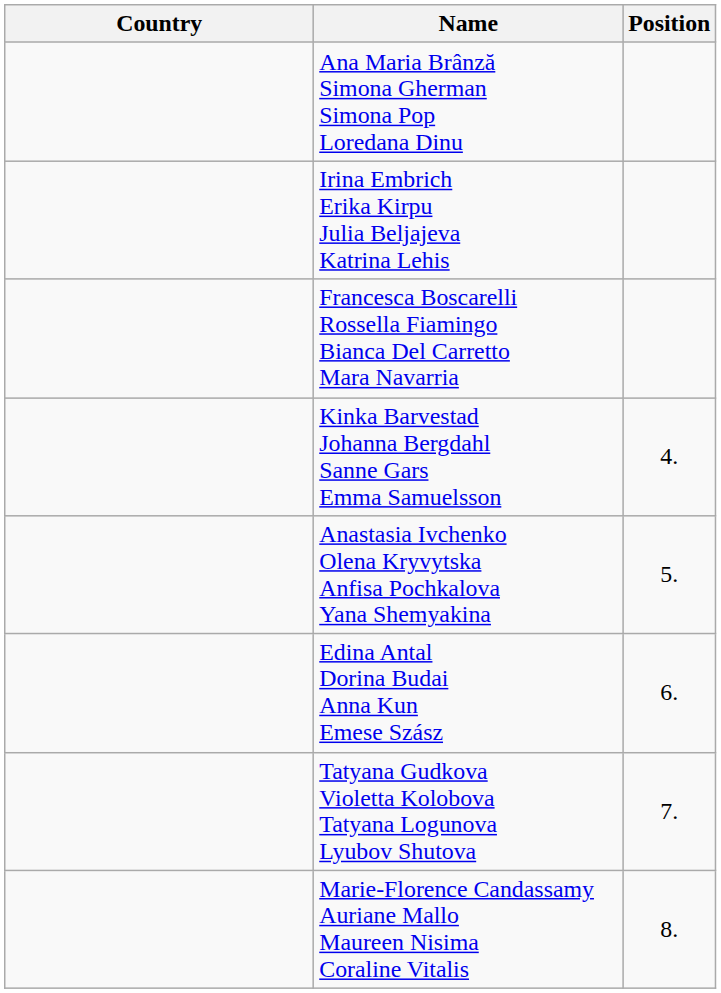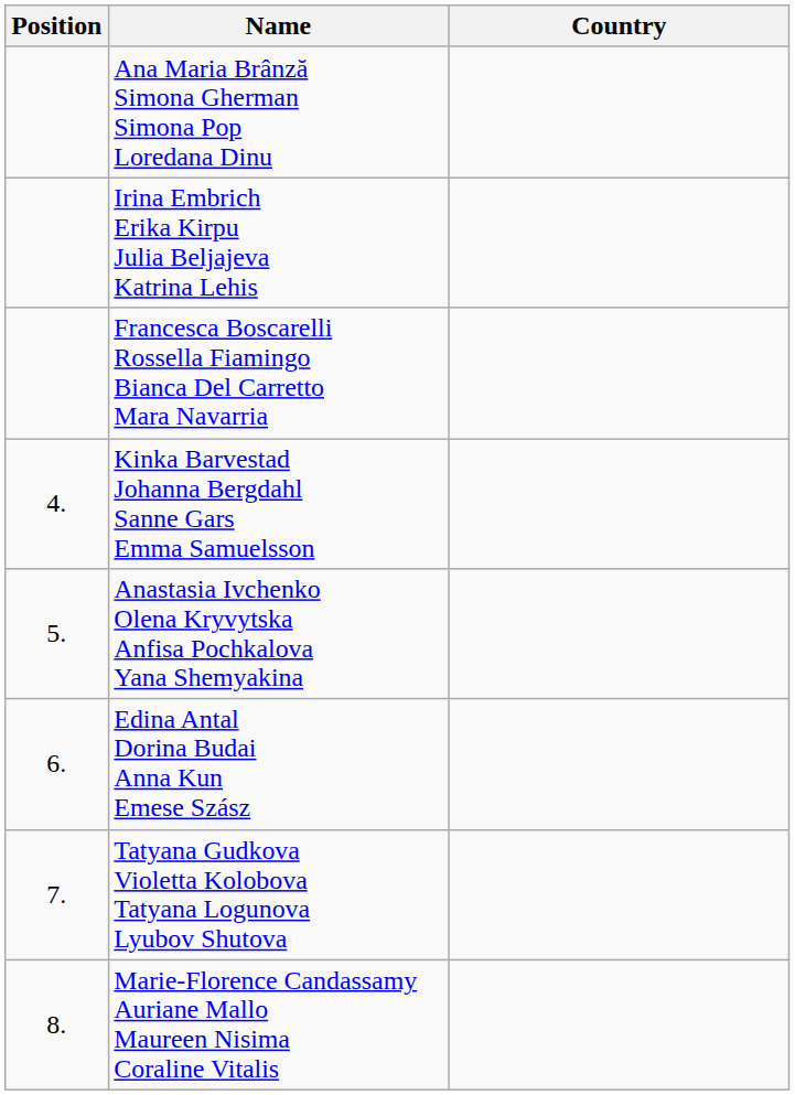 <table class="wikitable">
 <tr>
+<th width="20">Position</th>
+<th width="200">Name</th>
 <th width="200">Country</th>
-<th width="200">Name</th>
-<th width="20">Position</th>
 </tr>
 <tr>
+<td align="center"></td>
+<td><a href='#'>Ana Maria Brânză</a><br><a href='#'>Simona Gherman</a><br><a href='#'>Simona Pop</a><br><a href='#'>Loredana Dinu</a></td>
 <td></td>
-<td><a href='#'>Ana Maria Brânză</a><br><a href='#'>Simona Gherman</a><br><a href='#'>Simona Pop</a><br><a href='#'>Loredana Dinu</a></td>
-<td align="center"></td>
 </tr>
 <tr>
+<td align="center"></td>
+<td><a href='#'>Irina Embrich</a><br><a href='#'>Erika Kirpu</a><br><a href='#'>Julia Beljajeva</a><br><a href='#'>Katrina Lehis</a></td>
 <td></td>
-<td><a href='#'>Irina Embrich</a><br><a href='#'>Erika Kirpu</a><br><a href='#'>Julia Beljajeva</a><br><a href='#'>Katrina Lehis</a></td>
-<td align="center"></td>
 </tr>
 <tr>
+<td align="center"></td>
+<td><a href='#'>Francesca Boscarelli</a><br><a href='#'>Rossella Fiamingo</a><br><a href='#'>Bianca Del Carretto</a><br><a href='#'>Mara Navarria</a></td>
 <td></td>
-<td><a href='#'>Francesca Boscarelli</a><br><a href='#'>Rossella Fiamingo</a><br><a href='#'>Bianca Del Carretto</a><br><a href='#'>Mara Navarria</a></td>
-<td align="center"></td>
 </tr>
 <tr>
+<td align="center">4.</td>
+<td><a href='#'>Kinka Barvestad</a><br><a href='#'>Johanna Bergdahl</a><br><a href='#'>Sanne Gars</a><br><a href='#'>Emma Samuelsson</a></td>
 <td></td>
-<td><a href='#'>Kinka Barvestad</a><br><a href='#'>Johanna Bergdahl</a><br><a href='#'>Sanne Gars</a><br><a href='#'>Emma Samuelsson</a></td>
-<td align="center">4.</td>
 </tr>
 <tr>
+<td align="center">5.</td>
+<td><a href='#'>Anastasia Ivchenko</a><br><a href='#'>Olena Kryvytska</a><br><a href='#'>Anfisa Pochkalova</a><br><a href='#'>Yana Shemyakina</a></td>
 <td></td>
-<td><a href='#'>Anastasia Ivchenko</a><br><a href='#'>Olena Kryvytska</a><br><a href='#'>Anfisa Pochkalova</a><br><a href='#'>Yana Shemyakina</a></td>
-<td align="center">5.</td>
 </tr>
 <tr>
+<td align="center">6.</td>
+<td><a href='#'>Edina Antal</a><br><a href='#'>Dorina Budai</a><br><a href='#'>Anna Kun</a><br><a href='#'>Emese Szász</a></td>
 <td></td>
-<td><a href='#'>Edina Antal</a><br><a href='#'>Dorina Budai</a><br><a href='#'>Anna Kun</a><br><a href='#'>Emese Szász</a></td>
-<td align="center">6.</td>
 </tr>
 <tr>
+<td align="center">7.</td>
+<td><a href='#'>Tatyana Gudkova</a><br><a href='#'>Violetta Kolobova</a><br><a href='#'>Tatyana Logunova</a><br><a href='#'>Lyubov Shutova</a></td>
 <td></td>
-<td><a href='#'>Tatyana Gudkova</a><br><a href='#'>Violetta Kolobova</a><br><a href='#'>Tatyana Logunova</a><br><a href='#'>Lyubov Shutova</a></td>
-<td align="center">7.</td>
 </tr>
 <tr>
+<td align="center">8.</td>
+<td><a href='#'>Marie-Florence Candassamy</a><br><a href='#'>Auriane Mallo</a><br><a href='#'>Maureen Nisima</a><br><a href='#'>Coraline Vitalis</a></td>
 <td></td>
-<td><a href='#'>Marie-Florence Candassamy</a><br><a href='#'>Auriane Mallo</a><br><a href='#'>Maureen Nisima</a><br><a href='#'>Coraline Vitalis</a></td>
-<td align="center">8.</td>
 </tr>
 </table>
